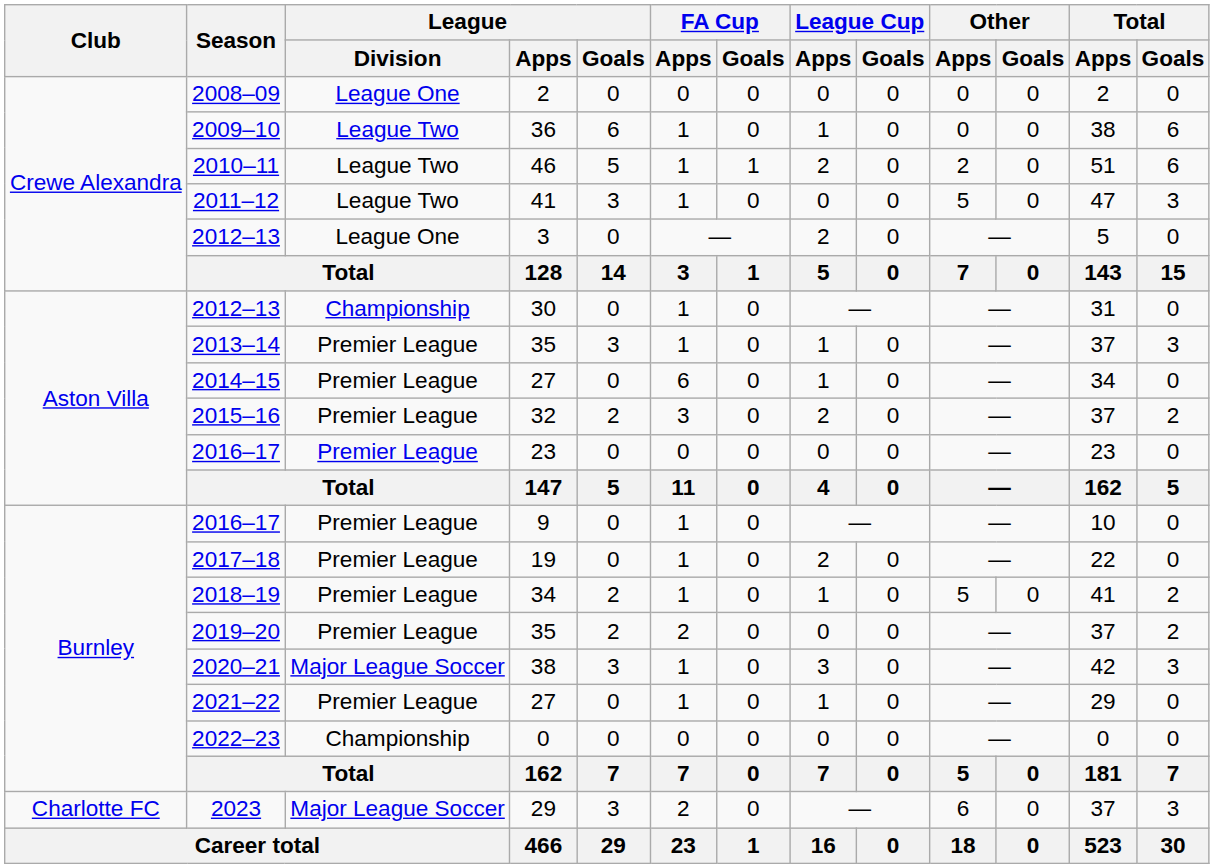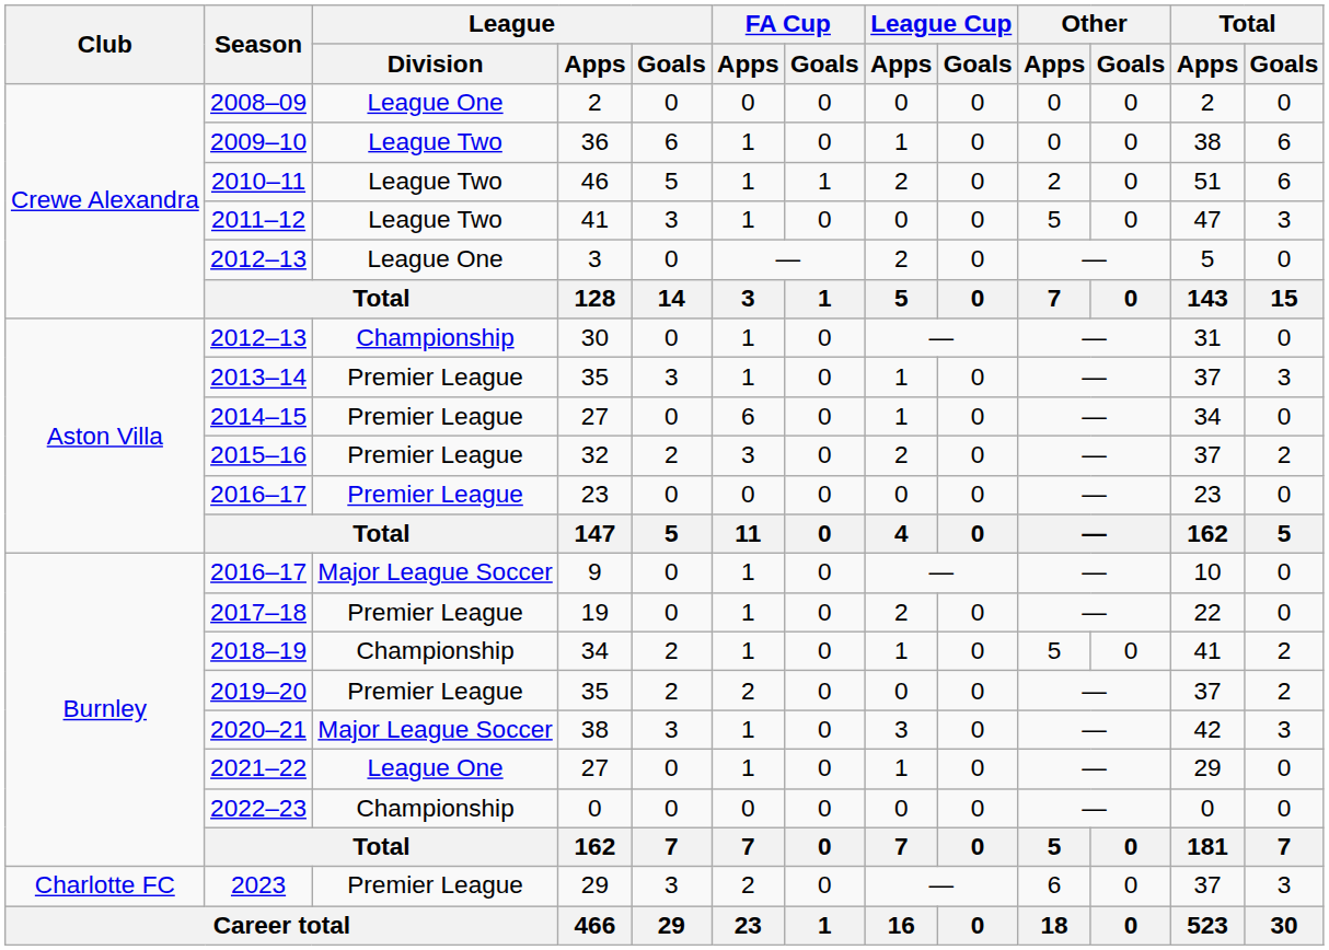 <table class=wikitable style="text-align:center">
 <tr>
 <th rowspan=2>Club</th>
 <th rowspan=2>Season</th>
 <th colspan=3>League</th>
 <th colspan=2><a href='#'>FA Cup</a></th>
 <th colspan=2><a href='#'>League Cup</a></th>
 <th colspan=2>Other</th>
 <th colspan=2>Total</th>
 </tr>
 <tr>
 <th>Division</th>
 <th>Apps</th>
 <th>Goals</th>
 <th>Apps</th>
 <th>Goals</th>
 <th>Apps</th>
 <th>Goals</th>
 <th>Apps</th>
 <th>Goals</th>
 <th>Apps</th>
 <th>Goals</th>
 </tr>
 <tr>
 <td rowspan=6><a href='#'>Crewe Alexandra</a></td>
 <td><a href='#'>2008–09</a></td>
 <td><a href='#'>League One</a></td>
 <td>2</td>
 <td>0</td>
 <td>0</td>
 <td>0</td>
 <td>0</td>
 <td>0</td>
 <td>0</td>
 <td>0</td>
 <td>2</td>
 <td>0</td>
 </tr>
 <tr>
 <td><a href='#'>2009–10</a></td>
 <td><a href='#'>League Two</a></td>
 <td>36</td>
 <td>6</td>
 <td>1</td>
 <td>0</td>
 <td>1</td>
 <td>0</td>
 <td>0</td>
 <td>0</td>
 <td>38</td>
 <td>6</td>
 </tr>
 <tr>
 <td><a href='#'>2010–11</a></td>
 <td>League Two</td>
 <td>46</td>
 <td>5</td>
 <td>1</td>
 <td>1</td>
 <td>2</td>
 <td>0</td>
 <td>2</td>
 <td>0</td>
 <td>51</td>
 <td>6</td>
 </tr>
 <tr>
 <td><a href='#'>2011–12</a></td>
 <td>League Two</td>
 <td>41</td>
 <td>3</td>
 <td>1</td>
 <td>0</td>
 <td>0</td>
 <td>0</td>
 <td>5</td>
 <td>0</td>
 <td>47</td>
 <td>3</td>
 </tr>
 <tr>
 <td><a href='#'>2012–13</a></td>
 <td>League One</td>
 <td>3</td>
 <td>0</td>
 <td colspan=2>—</td>
 <td>2</td>
 <td>0</td>
 <td colspan=2>—</td>
 <td>5</td>
 <td>0</td>
 </tr>
 <tr>
 <th colspan=2>Total</th>
 <th>128</th>
 <th>14</th>
 <th>3</th>
 <th>1</th>
 <th>5</th>
 <th>0</th>
 <th>7</th>
 <th>0</th>
 <th>143</th>
 <th>15</th>
 </tr>
 <tr>
 <td rowspan=6><a href='#'>Aston Villa</a></td>
 <td><a href='#'>2012–13</a></td>
 <td><a href='#'>Championship</a></td>
 <td>30</td>
 <td>0</td>
 <td>1</td>
 <td>0</td>
 <td colspan=2>—</td>
 <td colspan=2>—</td>
 <td>31</td>
 <td>0</td>
 </tr>
 <tr>
 <td><a href='#'>2013–14</a></td>
 <td>Premier League</td>
 <td>35</td>
 <td>3</td>
 <td>1</td>
 <td>0</td>
 <td>1</td>
 <td>0</td>
 <td colspan=2>—</td>
 <td>37</td>
 <td>3</td>
 </tr>
 <tr>
 <td><a href='#'>2014–15</a></td>
 <td>Premier League</td>
 <td>27</td>
 <td>0</td>
 <td>6</td>
 <td>0</td>
 <td>1</td>
 <td>0</td>
 <td colspan=2>—</td>
 <td>34</td>
 <td>0</td>
 </tr>
 <tr>
 <td><a href='#'>2015–16</a></td>
 <td>Premier League</td>
 <td>32</td>
 <td>2</td>
 <td>3</td>
 <td>0</td>
 <td>2</td>
 <td>0</td>
 <td colspan=2>—</td>
 <td>37</td>
 <td>2</td>
 </tr>
 <tr>
 <td><a href='#'>2016–17</a></td>
 <td><a href='#'>Premier League</a></td>
 <td>23</td>
 <td>0</td>
 <td>0</td>
 <td>0</td>
 <td>0</td>
 <td>0</td>
 <td colspan=2>—</td>
 <td>23</td>
 <td>0</td>
 </tr>
 <tr>
 <th colspan=2>Total</th>
 <th>147</th>
 <th>5</th>
 <th>11</th>
 <th>0</th>
 <th>4</th>
 <th>0</th>
 <th colspan=2>—</th>
 <th>162</th>
 <th>5</th>
 </tr>
 <tr>
 <td rowspan="8"><a href='#'>Burnley</a></td>
 <td><a href='#'>2016–17</a></td>
-<td>Premier League</td>
+<td><a href='#'>Major League Soccer</a></td>
 <td>9</td>
 <td>0</td>
 <td>1</td>
 <td>0</td>
 <td colspan=2>—</td>
 <td colspan=2>—</td>
 <td>10</td>
 <td>0</td>
 </tr>
 <tr>
 <td><a href='#'>2017–18</a></td>
 <td>Premier League</td>
 <td>19</td>
 <td>0</td>
 <td>1</td>
 <td>0</td>
 <td>2</td>
 <td>0</td>
 <td colspan=2>—</td>
 <td>22</td>
 <td>0</td>
 </tr>
 <tr>
 <td><a href='#'>2018–19</a></td>
-<td>Premier League</td>
+<td>Championship</td>
 <td>34</td>
 <td>2</td>
 <td>1</td>
 <td>0</td>
 <td>1</td>
 <td>0</td>
 <td>5</td>
 <td>0</td>
 <td>41</td>
 <td>2</td>
 </tr>
 <tr>
 <td><a href='#'>2019–20</a></td>
 <td>Premier League</td>
 <td>35</td>
 <td>2</td>
 <td>2</td>
 <td>0</td>
 <td>0</td>
 <td>0</td>
 <td colspan=2>—</td>
 <td>37</td>
 <td>2</td>
 </tr>
 <tr>
 <td><a href='#'>2020–21</a></td>
 <td><a href='#'>Major League Soccer</a></td>
 <td>38</td>
 <td>3</td>
 <td>1</td>
 <td>0</td>
 <td>3</td>
 <td>0</td>
 <td colspan=2>—</td>
 <td>42</td>
 <td>3</td>
 </tr>
 <tr>
 <td><a href='#'>2021–22</a></td>
-<td>Premier League</td>
+<td><a href='#'>League One</a></td>
 <td>27</td>
 <td>0</td>
 <td>1</td>
 <td>0</td>
 <td>1</td>
 <td>0</td>
 <td colspan=2>—</td>
 <td>29</td>
 <td>0</td>
 </tr>
 <tr>
 <td><a href='#'>2022–23</a></td>
 <td>Championship</td>
 <td>0</td>
 <td>0</td>
 <td>0</td>
 <td>0</td>
 <td>0</td>
 <td>0</td>
 <td colspan="2">—</td>
 <td>0</td>
 <td>0</td>
 </tr>
 <tr>
 <th colspan=2>Total</th>
 <th>162</th>
 <th>7</th>
 <th>7</th>
 <th>0</th>
 <th>7</th>
 <th>0</th>
 <th>5</th>
 <th>0</th>
 <th>181</th>
 <th>7</th>
 </tr>
 <tr>
 <td><a href='#'>Charlotte FC</a></td>
 <td><a href='#'>2023</a></td>
-<td><a href='#'>Major League Soccer</a></td>
+<td>Premier League</td>
 <td>29</td>
 <td>3</td>
 <td>2</td>
 <td>0</td>
 <td colspan="2">—</td>
 <td>6</td>
 <td>0</td>
 <td>37</td>
 <td>3</td>
 </tr>
 <tr>
 <th colspan=3>Career total</th>
 <th>466</th>
 <th>29</th>
 <th>23</th>
 <th>1</th>
 <th>16</th>
 <th>0</th>
 <th>18</th>
 <th>0</th>
 <th>523</th>
 <th>30</th>
 </tr>
 </table>
